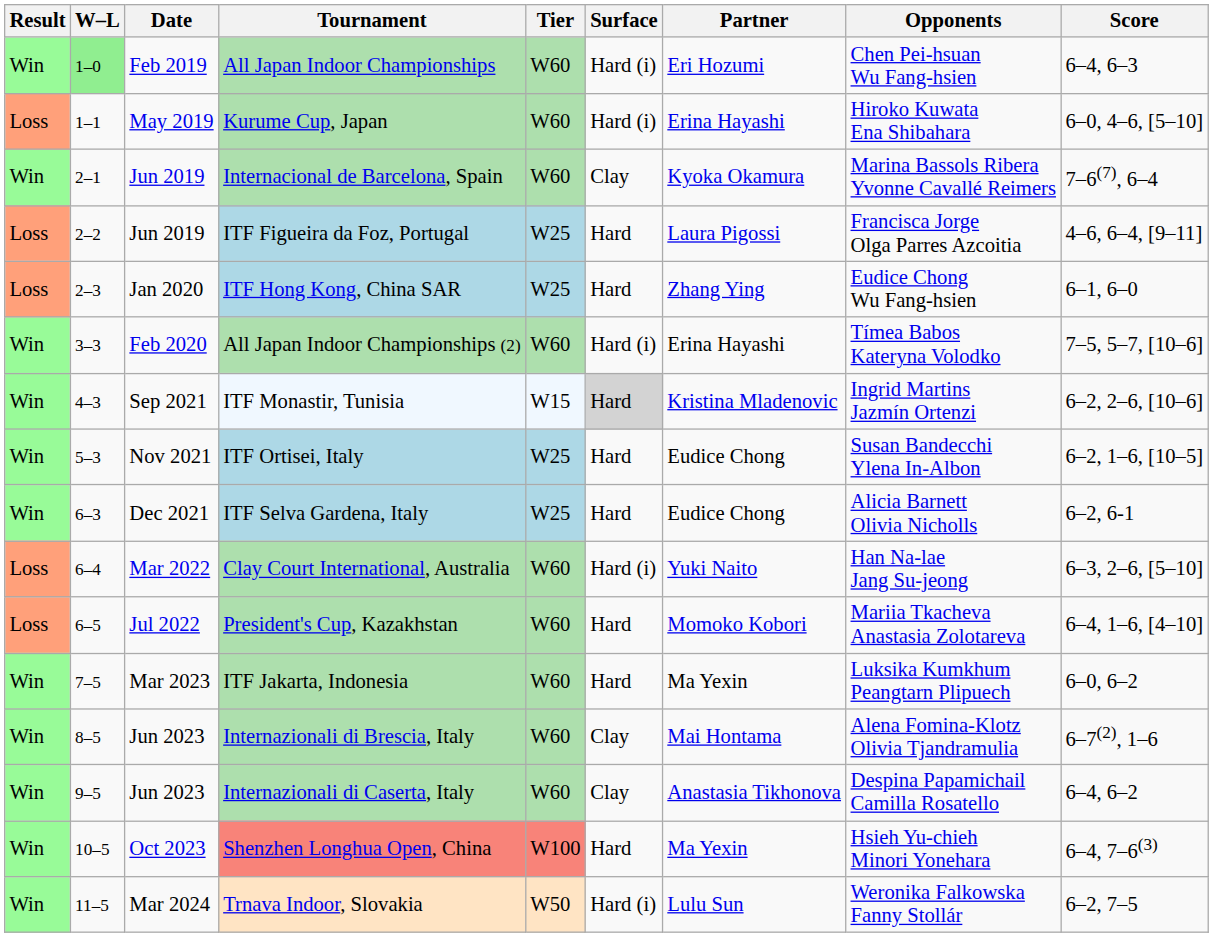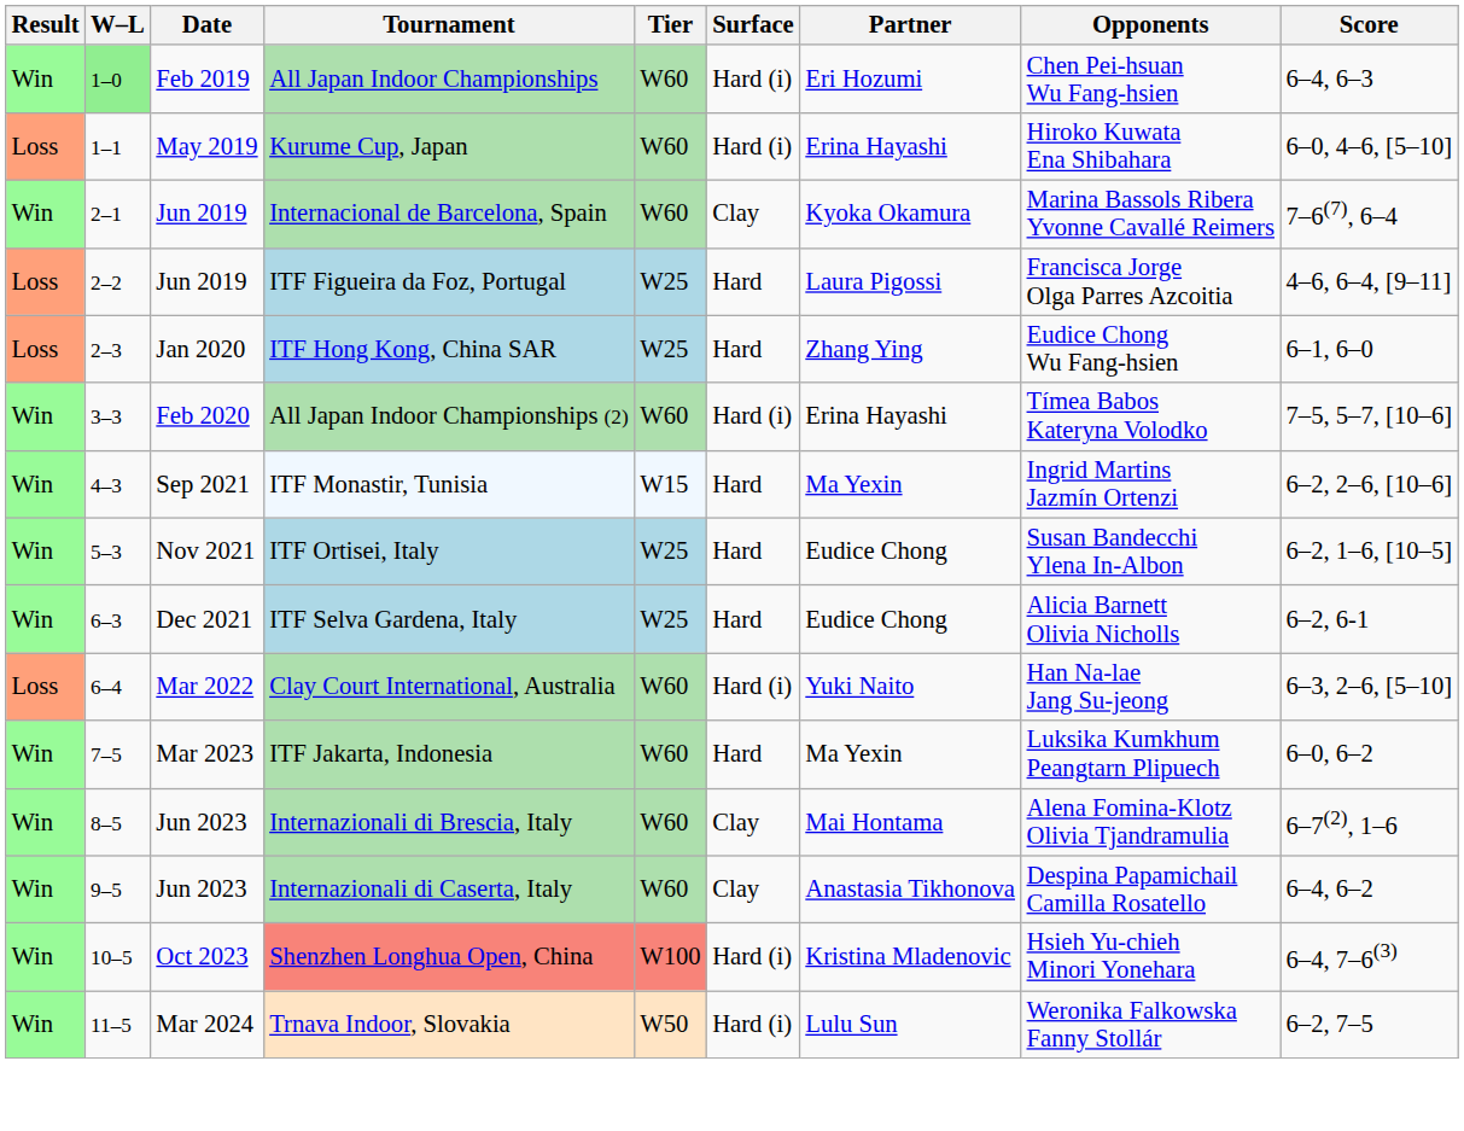 <table class="sortable wikitable">
 <tr>
 <th>Result</th>
 <th class="unsortable">W–L</th>
 <th>Date</th>
 <th>Tournament</th>
 <th>Tier</th>
 <th>Surface</th>
 <th>Partner</th>
 <th>Opponents</th>
 <th class="unsortable">Score</th>
 </tr>
 <tr>
 <td style="background:#98fb98;">Win</td>
 <td style="background: lightgreen;"><small>1–0</small></td>
 <td><a href='#'>Feb 2019</a></td>
 <td style="background:#addfad;"><a href='#'>All Japan Indoor Championships</a></td>
 <td style="background:#addfad;">W60</td>
 <td>Hard (i)</td>
 <td> <a href='#'>Eri Hozumi</a></td>
 <td> <a href='#'>Chen Pei-hsuan</a> <br>  <a href='#'>Wu Fang-hsien</a></td>
 <td>6–4, 6–3</td>
 </tr>
 <tr>
 <td bgcolor="FFA07A">Loss</td>
 <td><small>1–1</small></td>
 <td><a href='#'>May 2019</a></td>
 <td style="background:#addfad;"><a href='#'>Kurume Cup</a>, Japan</td>
 <td style="background:#addfad;">W60</td>
 <td>Hard (i)</td>
 <td> <a href='#'>Erina Hayashi</a></td>
 <td> <a href='#'>Hiroko Kuwata</a> <br>  <a href='#'>Ena Shibahara</a></td>
 <td>6–0, 4–6, [5–10]</td>
 </tr>
 <tr>
 <td style="background:#98fb98;">Win</td>
 <td><small>2–1</small></td>
 <td><a href='#'>Jun 2019</a></td>
 <td style="background:#addfad;"><a href='#'>Internacional de Barcelona</a>, Spain</td>
 <td style="background:#addfad;">W60</td>
 <td>Clay</td>
 <td> <a href='#'>Kyoka Okamura</a></td>
 <td> <a href='#'>Marina Bassols Ribera</a> <br>  <a href='#'>Yvonne Cavallé Reimers</a></td>
 <td>7–6<sup>(7)</sup>, 6–4</td>
 </tr>
 <tr>
 <td bgcolor="FFA07A">Loss</td>
 <td><small>2–2</small></td>
 <td>Jun 2019</td>
 <td style="background:lightblue;">ITF Figueira da Foz, Portugal</td>
 <td style="background:lightblue;">W25</td>
 <td>Hard</td>
 <td> <a href='#'>Laura Pigossi</a></td>
 <td> <a href='#'>Francisca Jorge</a> <br>  Olga Parres Azcoitia</td>
 <td>4–6, 6–4, [9–11]</td>
 </tr>
 <tr>
 <td bgcolor=ffa07a>Loss</td>
 <td><small>2–3</small></td>
 <td>Jan 2020</td>
 <td style="background:lightblue;"><a href='#'>ITF Hong Kong</a>, China SAR</td>
 <td style="background:lightblue;">W25</td>
 <td>Hard</td>
 <td> <a href='#'>Zhang Ying</a></td>
 <td> <a href='#'>Eudice Chong</a> <br>  Wu Fang-hsien</td>
 <td>6–1, 6–0</td>
 </tr>
 <tr>
 <td style="background:#98fb98;">Win</td>
 <td><small>3–3</small></td>
 <td><a href='#'>Feb 2020</a></td>
 <td style="background:#addfad;">All Japan Indoor Championships <small>(2)</small></td>
 <td style="background:#addfad;">W60</td>
 <td>Hard (i)</td>
 <td> Erina Hayashi</td>
 <td> <a href='#'>Tímea Babos</a> <br>  <a href='#'>Kateryna Volodko</a></td>
 <td>7–5, 5–7, [10–6]</td>
 </tr>
 <tr>
 <td style="background:#98fb98;">Win</td>
 <td><small>4–3</small></td>
 <td>Sep 2021</td>
 <td style="background:#f0f8ff;">ITF Monastir, Tunisia</td>
 <td style="background:#f0f8ff;">W15</td>
-<td style="background: lightgrey;">Hard</td>
-<td> <a href='#'>Kristina Mladenovic</a></td>
+<td>Hard</td>
+<td> <a href='#'>Ma Yexin</a></td>
 <td> <a href='#'>Ingrid Martins</a> <br>  <a href='#'>Jazmín Ortenzi</a></td>
 <td>6–2, 2–6, [10–6]</td>
 </tr>
 <tr>
 <td style="background:#98fb98;">Win</td>
 <td><small>5–3</small></td>
 <td>Nov 2021</td>
 <td style="background:lightblue;">ITF Ortisei, Italy</td>
 <td style="background:lightblue;">W25</td>
 <td>Hard</td>
 <td> Eudice Chong</td>
 <td> <a href='#'>Susan Bandecchi</a> <br>  <a href='#'>Ylena In-Albon</a></td>
 <td>6–2, 1–6, [10–5]</td>
 </tr>
 <tr>
 <td style="background:#98fb98;">Win</td>
 <td><small>6–3</small></td>
 <td>Dec 2021</td>
 <td style="background:lightblue;">ITF Selva Gardena, Italy</td>
 <td style="background:lightblue;">W25</td>
 <td>Hard</td>
 <td> Eudice Chong</td>
 <td> <a href='#'>Alicia Barnett</a> <br>  <a href='#'>Olivia Nicholls</a></td>
 <td>6–2, 6-1</td>
 </tr>
 <tr>
 <td bgcolor=ffa07a>Loss</td>
 <td><small>6–4</small></td>
 <td><a href='#'>Mar 2022</a></td>
 <td style="background:#addfad;"><a href='#'>Clay Court International</a>, Australia</td>
 <td style="background:#addfad;">W60</td>
 <td>Hard (i)</td>
 <td> <a href='#'>Yuki Naito</a></td>
 <td> <a href='#'>Han Na-lae</a> <br>  <a href='#'>Jang Su-jeong</a></td>
 <td>6–3, 2–6, [5–10]</td>
-</tr>
-<tr>
-<td bgcolor=ffa07a>Loss</td>
-<td><small>6–5</small></td>
-<td><a href='#'>Jul 2022</a></td>
-<td style="background:#addfad;"><a href='#'>President's Cup</a>, Kazakhstan</td>
-<td style="background:#addfad;">W60</td>
-<td>Hard</td>
-<td> <a href='#'>Momoko Kobori</a></td>
-<td> <a href='#'>Mariia Tkacheva</a> <br>  <a href='#'>Anastasia Zolotareva</a></td>
-<td>6–4, 1–6, [4–10]</td>
 </tr>
 <tr>
 <td style="background:#98fb98;">Win</td>
 <td><small>7–5</small></td>
 <td>Mar 2023</td>
 <td style="background:#addfad;">ITF Jakarta, Indonesia</td>
 <td style="background:#addfad;">W60</td>
 <td>Hard</td>
 <td> Ma Yexin</td>
 <td> <a href='#'>Luksika Kumkhum</a> <br>  <a href='#'>Peangtarn Plipuech</a></td>
 <td>6–0, 6–2</td>
 </tr>
 <tr>
 <td style="background:#98fb98;">Win</td>
 <td><small>8–5</small></td>
 <td>Jun 2023</td>
 <td style="background:#addfad;"><a href='#'>Internazionali di Brescia</a>, Italy</td>
 <td style="background:#addfad;">W60</td>
 <td>Clay</td>
 <td> <a href='#'>Mai Hontama</a></td>
 <td> <a href='#'>Alena Fomina-Klotz</a> <br>  <a href='#'>Olivia Tjandramulia</a></td>
 <td>6–7<sup>(2)</sup>, 1–6</td>
 </tr>
 <tr>
 <td style="background:#98fb98;">Win</td>
 <td><small>9–5</small></td>
 <td>Jun 2023</td>
 <td style="background:#addfad;"><a href='#'>Internazionali di Caserta</a>, Italy</td>
 <td style="background:#addfad;">W60</td>
 <td>Clay</td>
 <td> <a href='#'>Anastasia Tikhonova</a></td>
 <td> <a href='#'>Despina Papamichail</a> <br>  <a href='#'>Camilla Rosatello</a></td>
 <td>6–4, 6–2</td>
 </tr>
 <tr>
 <td style="background:#98fb98;">Win</td>
 <td><small>10–5</small></td>
 <td><a href='#'>Oct 2023</a></td>
 <td style="background:#f88379;"><a href='#'>Shenzhen Longhua Open</a>, China</td>
 <td style="background:#f88379;">W100</td>
-<td>Hard</td>
-<td> <a href='#'>Ma Yexin</a></td>
+<td>Hard (i)</td>
+<td> <a href='#'>Kristina Mladenovic</a></td>
 <td> <a href='#'>Hsieh Yu-chieh</a> <br>  <a href='#'>Minori Yonehara</a></td>
 <td>6–4, 7–6<sup>(3)</sup></td>
 </tr>
 <tr>
 <td style="background:#98fb98;">Win</td>
 <td><small>11–5</small></td>
 <td>Mar 2024</td>
 <td style="background:#ffe4c4;"><a href='#'>Trnava Indoor</a>, Slovakia</td>
 <td style="background:#ffe4c4;">W50</td>
 <td>Hard (i)</td>
 <td> <a href='#'>Lulu Sun</a></td>
 <td> <a href='#'>Weronika Falkowska</a> <br>  <a href='#'>Fanny Stollár</a></td>
 <td>6–2, 7–5</td>
 </tr>
 </table>
